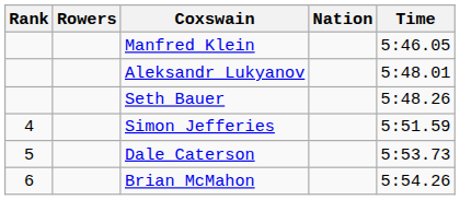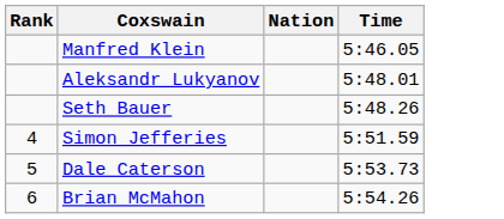 <table class="wikitable sortable" style="text-align:center">
 <tr>
 <th>Rank</th>
-<th>Rowers</th>
 <th>Coxswain</th>
 <th>Nation</th>
 <th>Time</th>
 </tr>
 <tr>
 <td></td>
-<td align=left data-sort-value="Domian, Thomas"></td>
 <td align=left data-sort-value="Klein, Manfred"><a href='#'>Manfred Klein</a></td>
 <td align=left></td>
 <td>5:46.05</td>
 </tr>
 <tr>
 <td></td>
-<td align=left data-sort-value="But, Veniamin"></td>
 <td align=left data-sort-value="Lukyanov, Aleksandr"><a href='#'>Aleksandr Lukyanov</a></td>
 <td align=left></td>
 <td>5:48.01</td>
 </tr>
 <tr>
 <td></td>
-<td align=left data-sort-value="Beaumont, Peter"></td>
 <td align=left data-sort-value="Bauer, Seth"><a href='#'>Seth Bauer</a></td>
 <td align=left></td>
 <td>5:48.26</td>
 </tr>
 <tr>
 <td>4</td>
-<td align=left data-sort-value="Beaumont, Peter"></td>
 <td align=left data-sort-value="Jefferies, Simon"><a href='#'>Simon Jefferies</a></td>
 <td align=left></td>
 <td>5:51.59</td>
 </tr>
 <tr>
 <td>5</td>
-<td align=left data-sort-value="Cooper, Andrew"></td>
 <td align=left data-sort-value="Caterson, Dale"><a href='#'>Dale Caterson</a></td>
 <td align=left></td>
 <td>5:53.73</td>
 </tr>
 <tr>
 <td>6</td>
-<td align=left data-sort-value="Crosby, Andrew"></td>
 <td align=left data-sort-value="McMahon, Brian"><a href='#'>Brian McMahon</a></td>
 <td align=left></td>
 <td>5:54.26</td>
 </tr>
 </table>
